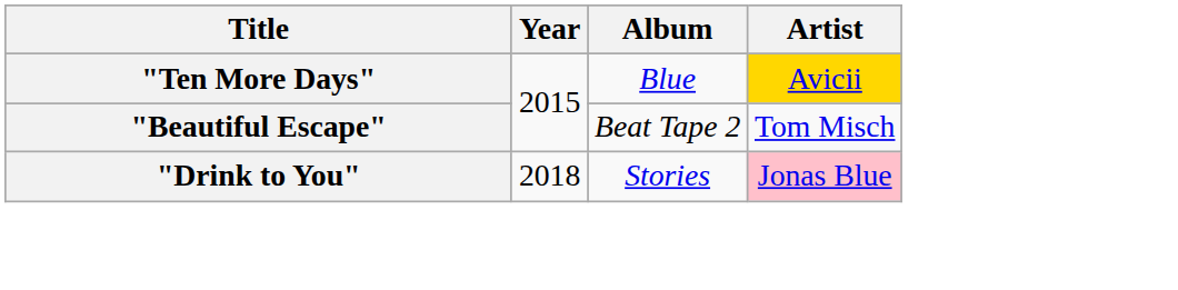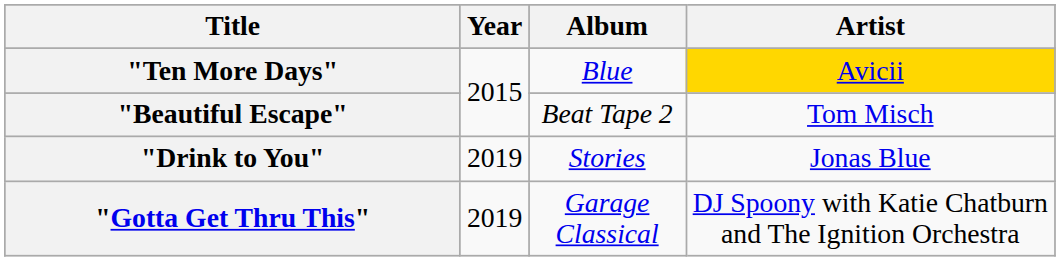 <table class="wikitable plainrowheaders" style="text-align:center">
 <tr>
 <th scope="col" style="width:16em;">Title</th>
 <th scope="col" style="width:1em;">Year</th>
 <th scope="col">Album</th>
 <th scope="col">Artist</th>
 </tr>
 <tr>
 <th scope="row">"Ten More Days"</th>
 <td rowspan="2">2015</td>
 <td><em><a href='#'>Blue</a></em></td>
 <td style="background: gold;"><a href='#'>Avicii</a></td>
 </tr>
 <tr>
 <th scope="row">"Beautiful Escape"</th>
 <td><em>Beat Tape 2</em></td>
 <td><a href='#'>Tom Misch</a></td>
 </tr>
 <tr>
 <th scope="row">"Drink to You"</th>
-<td>2018</td>
+<td>2019</td>
 <td><em><a href='#'>Stories</a></em></td>
-<td style="background: pink;"><a href='#'>Jonas Blue</a></td>
+<td><a href='#'>Jonas Blue</a></td>
+</tr>
+<tr>
+<th scope="row">"<a href='#'>Gotta Get Thru This</a>"</th>
+<td>2019</td>
+<td><em><a href='#'>Garage Classical</a></em></td>
+<td><a href='#'>DJ Spoony</a> with Katie Chatburn and The Ignition Orchestra</td>
 </tr>
 </table>
